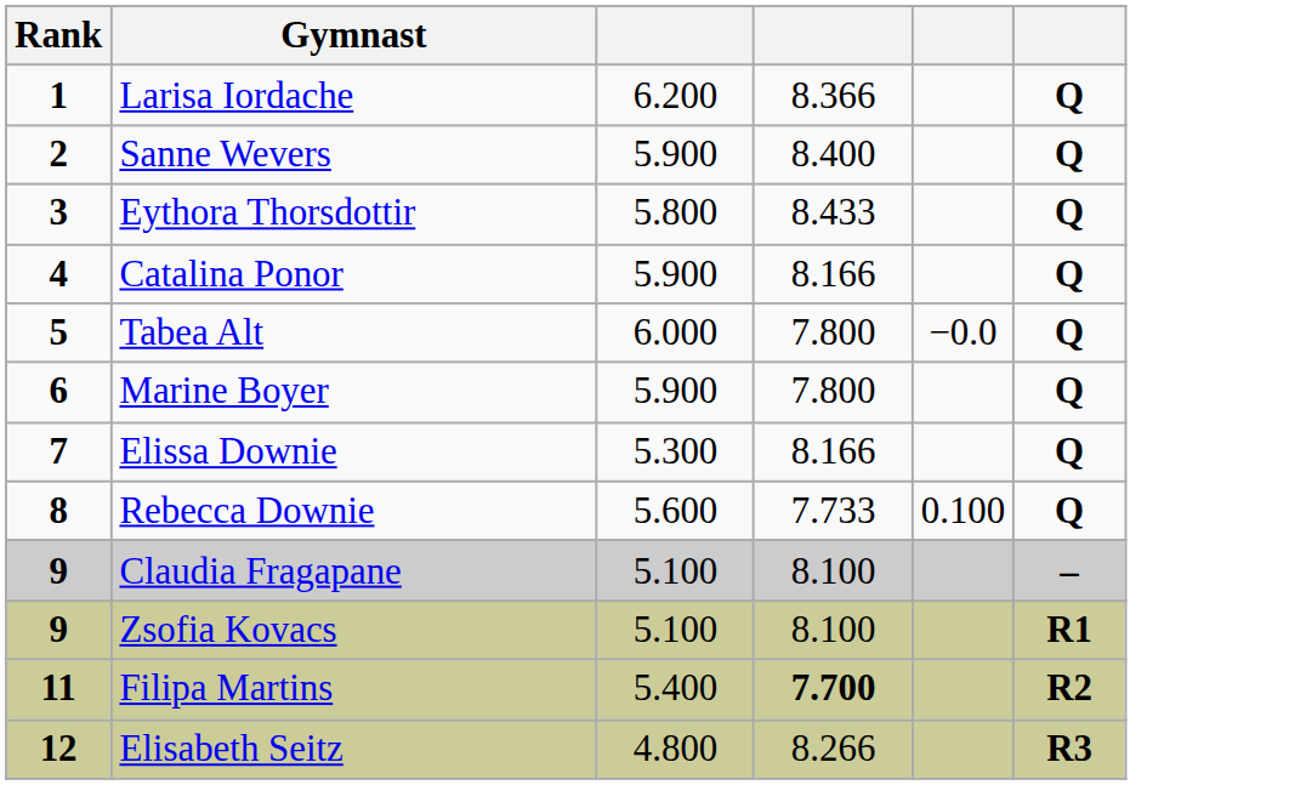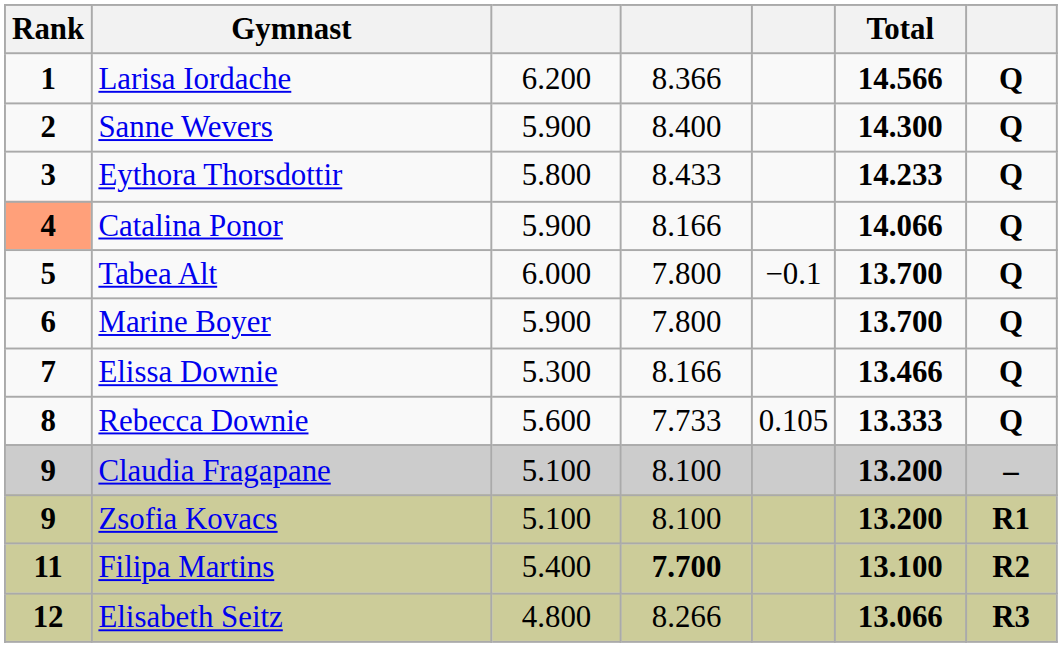 <table class="wikitable sortable" style="text-align:center">
 <tr>
 <th scope="col" style="width:25px">Rank</th>
 <th scope="col" style="width:200px">Gymnast</th>
 <th scope="col" style="width:60px"></th>
 <th scope="col" style="width:60px"></th>
 <th scope="col" style="width:30px"></th>
+<th scope="col" style="width:60px">Total</th>
 <th scope="col" style="width:40px"></th>
 </tr>
 <tr>
 <td scope="row"><strong>1</strong></td>
 <td style="text-align:left"> <a href='#'>Larisa Iordache</a></td>
 <td>6.200</td>
 <td>8.366</td>
 <td></td>
+<td><strong>14.566</strong></td>
 <td><strong>Q</strong></td>
 </tr>
 <tr>
 <td scope="row"><strong>2</strong></td>
 <td style="text-align:left"> <a href='#'>Sanne Wevers</a></td>
 <td>5.900</td>
 <td>8.400</td>
 <td></td>
+<td><strong>14.300</strong></td>
 <td><strong>Q</strong></td>
 </tr>
 <tr>
 <td scope="row"><strong>3</strong></td>
 <td style="text-align:left"> <a href='#'>Eythora Thorsdottir</a></td>
 <td>5.800</td>
 <td>8.433</td>
 <td></td>
+<td><strong>14.233</strong></td>
 <td><strong>Q</strong></td>
 </tr>
 <tr>
-<td scope="row"><strong>4</strong></td>
+<td scope="row" style="background: lightsalmon;"><strong>4</strong></td>
 <td style="text-align:left"> <a href='#'>Catalina Ponor</a></td>
 <td>5.900</td>
 <td>8.166</td>
 <td></td>
+<td><strong>14.066</strong></td>
 <td><strong>Q</strong></td>
 </tr>
 <tr>
 <td scope="row"><strong>5</strong></td>
 <td style="text-align:left"> <a href='#'>Tabea Alt</a></td>
 <td>6.000</td>
 <td>7.800</td>
-<td>−0.0</td>
+<td>−0.1</td>
+<td><strong>13.700</strong></td>
 <td><strong>Q</strong></td>
 </tr>
 <tr>
 <td scope="row"><strong>6</strong></td>
 <td style="text-align:left"> <a href='#'>Marine Boyer</a></td>
 <td>5.900</td>
 <td>7.800</td>
 <td></td>
+<td><strong>13.700</strong></td>
 <td><strong>Q</strong></td>
 </tr>
 <tr>
 <td scope="row"><strong>7</strong></td>
 <td style="text-align:left"> <a href='#'>Elissa Downie</a></td>
 <td>5.300</td>
 <td>8.166</td>
 <td></td>
+<td><strong>13.466</strong></td>
 <td><strong>Q</strong></td>
 </tr>
 <tr>
 <td scope="row"><strong>8</strong></td>
 <td style="text-align:left"> <a href='#'>Rebecca Downie</a></td>
 <td>5.600</td>
 <td>7.733</td>
-<td>0.100</td>
+<td>0.105</td>
+<td><strong>13.333</strong></td>
 <td><strong>Q</strong></td>
 </tr>
 <tr style="background:#cccccc">
 <td scope="row"><strong>9</strong></td>
 <td style="text-align:left"> <a href='#'>Claudia Fragapane</a></td>
 <td>5.100</td>
 <td>8.100</td>
 <td></td>
+<td><strong>13.200</strong></td>
 <td><strong>–</strong></td>
 </tr>
 <tr style="background:#cccc99">
 <td scope="row"><strong>9</strong></td>
 <td style="text-align:left"> <a href='#'>Zsofia Kovacs</a></td>
 <td>5.100</td>
 <td>8.100</td>
 <td></td>
+<td><strong>13.200</strong></td>
 <td><strong>R1</strong></td>
 </tr>
 <tr style="background:#cccc99">
 <td scope="row"><strong>11</strong></td>
 <td style="text-align:left"> <a href='#'>Filipa Martins</a></td>
 <td>5.400</td>
 <td><strong>7.700</strong></td>
 <td></td>
+<td><strong>13.100</strong></td>
 <td><strong>R2</strong></td>
 </tr>
 <tr style="background:#cccc99">
 <td scope="row"><strong>12</strong></td>
 <td style="text-align:left"> <a href='#'>Elisabeth Seitz</a></td>
 <td>4.800</td>
 <td>8.266</td>
 <td></td>
+<td><strong>13.066</strong></td>
 <td><strong>R3</strong></td>
 </tr>
 </table>
